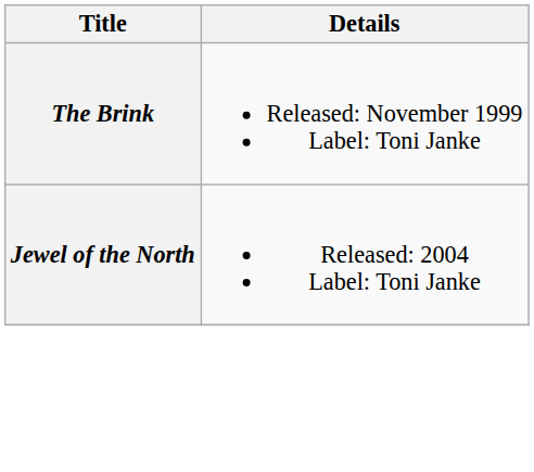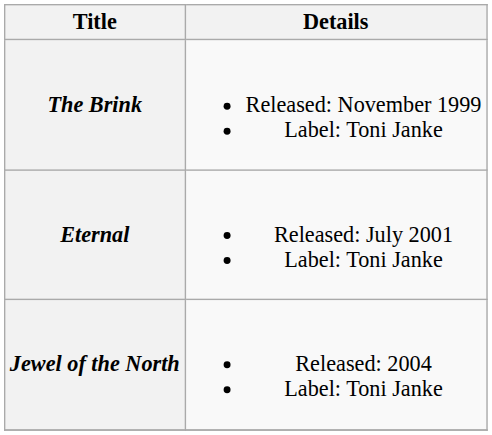 <table class="wikitable plainrowheaders" style="text-align:center;" border="1">
 <tr>
 <th>Title</th>
 <th>Details</th>
 </tr>
 <tr>
 <th scope="row"><em>The Brink</em></th>
 <td><br><ul><li>Released: November 1999</li><li>Label: Toni Janke</li></ul></td>
 </tr>
 <tr>
+<th scope="row"><em>Eternal</em></th>
+<td><br><ul><li>Released: July 2001</li><li>Label: Toni Janke</li></ul></td>
+</tr>
+<tr>
 <th scope="row"><em>Jewel of the North</em></th>
 <td><br><ul><li>Released: 2004</li><li>Label: Toni Janke</li></ul></td>
 </tr>
 <tr>
 </tr>
 </table>
